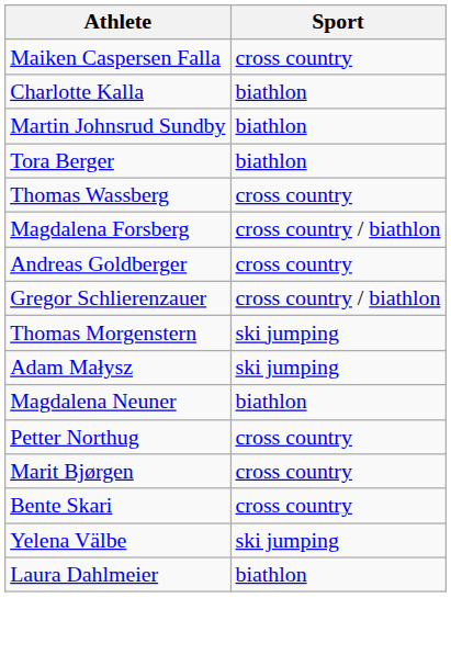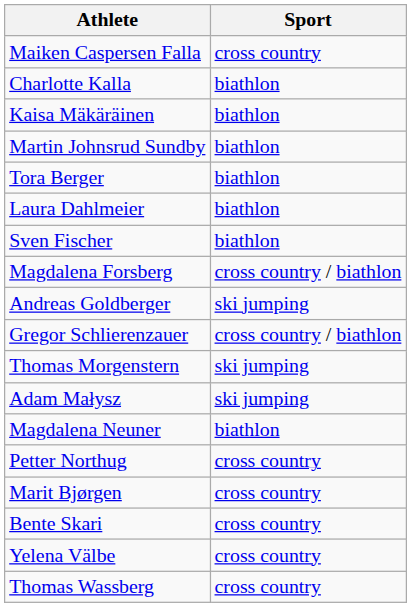 <table class="wikitable sortable">
 <tr class="hintergrundfarbe5">
 <th>Athlete</th>
 <th>Sport</th>
 </tr>
 <tr>
 <td><a href='#'>Maiken Caspersen Falla</a></td>
 <td><a href='#'>cross country</a></td>
 </tr>
 <tr>
 <td><a href='#'>Charlotte Kalla</a></td>
 <td><a href='#'>biathlon</a></td>
 </tr>
 <tr>
+<td><a href='#'>Kaisa Mäkäräinen</a></td>
+<td><a href='#'>biathlon</a></td>
+</tr>
+<tr>
 <td><a href='#'>Martin Johnsrud Sundby</a></td>
 <td><a href='#'>biathlon</a></td>
 </tr>
 <tr>
 <td><a href='#'>Tora Berger</a></td>
 <td><a href='#'>biathlon</a></td>
 </tr>
 <tr>
-<td><a href='#'>Thomas Wassberg</a></td>
-<td><a href='#'>cross country</a></td>
+<td><a href='#'>Laura Dahlmeier</a></td>
+<td><a href='#'>biathlon</a></td>
+</tr>
+<tr>
+<td><a href='#'>Sven Fischer</a></td>
+<td><a href='#'>biathlon</a></td>
 </tr>
 <tr>
 <td><a href='#'>Magdalena Forsberg</a></td>
 <td><a href='#'>cross country</a> / <a href='#'>biathlon</a></td>
 </tr>
 <tr>
 <td><a href='#'>Andreas Goldberger</a></td>
-<td><a href='#'>cross country</a></td>
+<td><a href='#'>ski jumping</a></td>
 </tr>
 <tr>
 <td><a href='#'>Gregor Schlierenzauer</a></td>
 <td><a href='#'>cross country</a> / <a href='#'>biathlon</a></td>
 </tr>
 <tr>
 <td><a href='#'>Thomas Morgenstern</a></td>
 <td><a href='#'>ski jumping</a></td>
 </tr>
 <tr>
 <td><a href='#'>Adam Małysz</a></td>
 <td><a href='#'>ski jumping</a></td>
 </tr>
 <tr>
 <td><a href='#'>Magdalena Neuner</a></td>
 <td><a href='#'>biathlon</a></td>
 </tr>
 <tr>
 <td><a href='#'>Petter Northug</a></td>
 <td><a href='#'>cross country</a></td>
 </tr>
 <tr>
 <td><a href='#'>Marit Bjørgen</a></td>
 <td><a href='#'>cross country</a></td>
 </tr>
 <tr>
 <td><a href='#'>Bente Skari</a></td>
 <td><a href='#'>cross country</a></td>
 </tr>
 <tr>
 <td><a href='#'>Yelena Välbe</a></td>
-<td><a href='#'>ski jumping</a></td>
+<td><a href='#'>cross country</a></td>
 </tr>
 <tr>
-<td><a href='#'>Laura Dahlmeier</a></td>
-<td><a href='#'>biathlon</a></td>
+<td><a href='#'>Thomas Wassberg</a></td>
+<td><a href='#'>cross country</a></td>
 </tr>
 </table>
